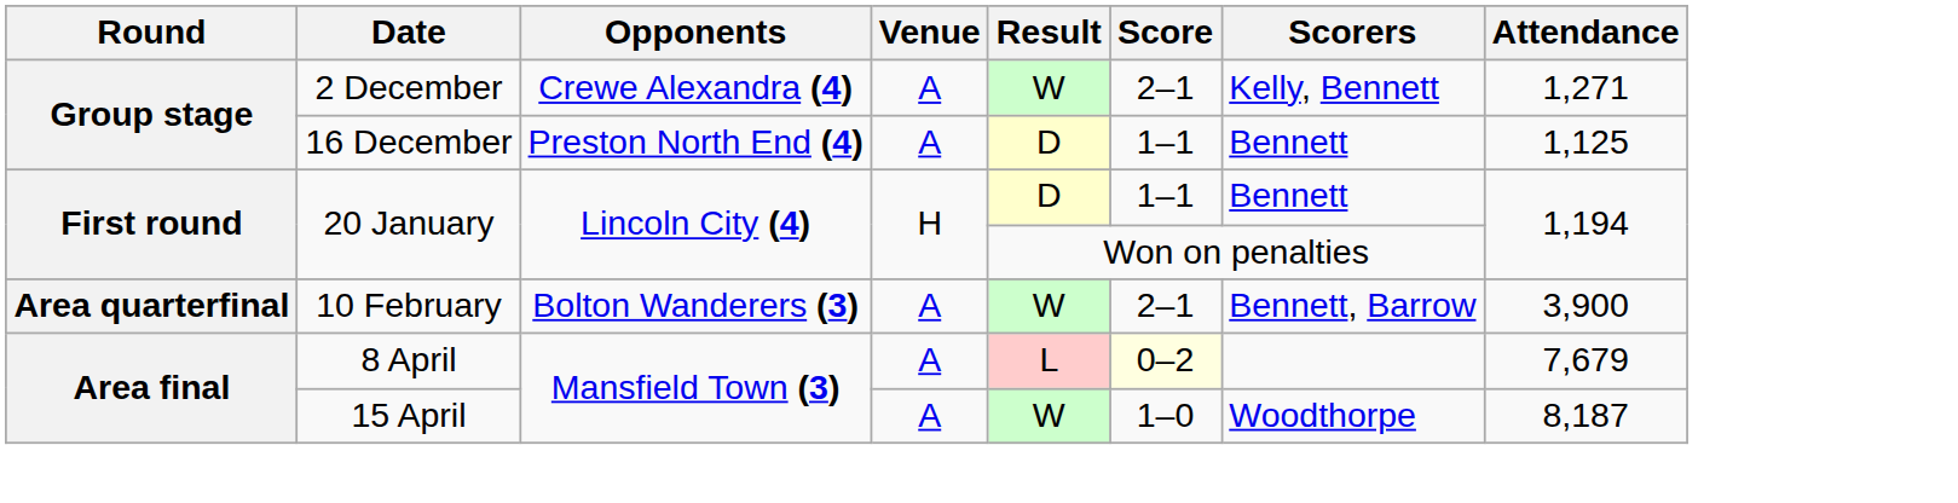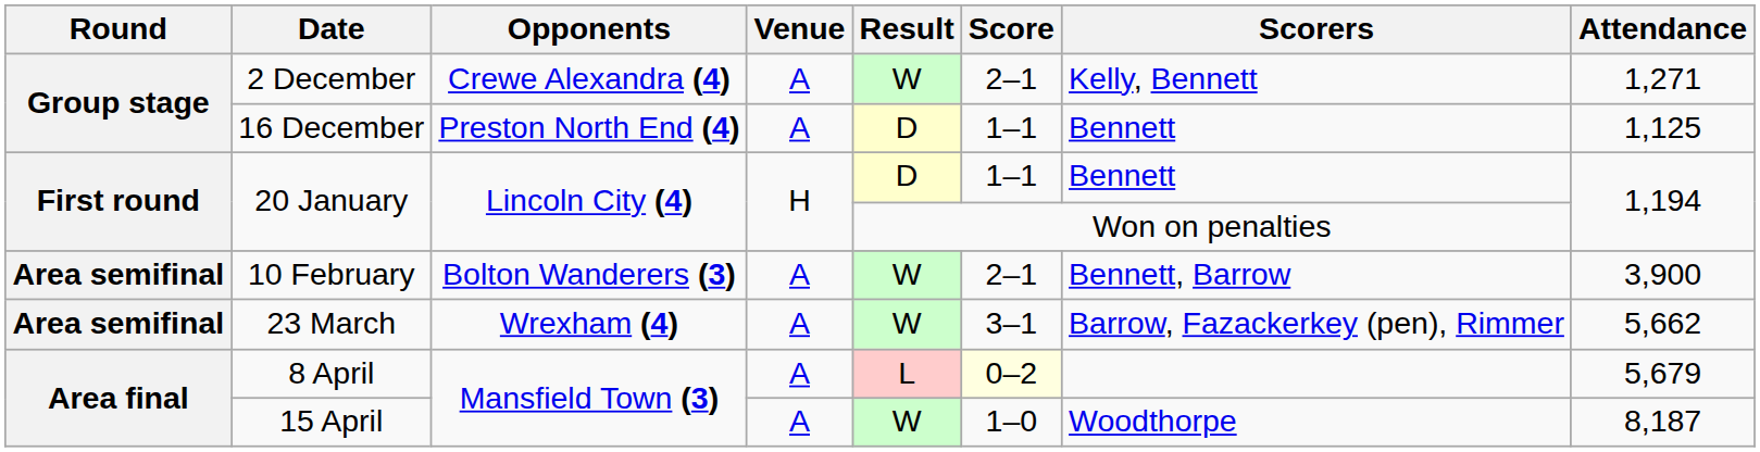 <table class="wikitable" style="text-align:center">
 <tr>
 <th>Round</th>
 <th>Date</th>
 <th>Opponents</th>
 <th>Venue</th>
 <th>Result</th>
 <th>Score</th>
 <th>Scorers</th>
 <th>Attendance</th>
 </tr>
 <tr>
 <th rowspan=2>Group stage</th>
 <td>2 December</td>
 <td><a href='#'>Crewe Alexandra</a> <strong>(<a href='#'>4</a>)</strong></td>
 <td><a href='#'>A</a></td>
 <td style="background-color:#CCFFCC">W</td>
 <td>2–1</td>
 <td align="left"><a href='#'>Kelly</a>, <a href='#'>Bennett</a></td>
 <td>1,271</td>
 </tr>
 <tr>
 <td>16 December</td>
 <td><a href='#'>Preston North End</a> <strong>(<a href='#'>4</a>)</strong></td>
 <td><a href='#'>A</a></td>
 <td style="background-color:#FFFFCC">D</td>
 <td>1–1</td>
 <td align="left"><a href='#'>Bennett</a></td>
 <td>1,125</td>
 </tr>
 <tr>
 <th rowspan=2>First round</th>
 <td rowspan=2>20 January</td>
 <td rowspan=2><a href='#'>Lincoln City</a> <strong>(<a href='#'>4</a>)</strong></td>
 <td rowspan=2>H</td>
 <td style="background-color:#FFFFCC">D</td>
 <td>1–1</td>
 <td align="left"><a href='#'>Bennett</a></td>
 <td rowspan=2>1,194</td>
 </tr>
 <tr>
 <td colspan=3>Won on penalties</td>
 </tr>
 <tr>
-<th>Area quarterfinal</th>
+<th>Area semifinal</th>
 <td>10 February</td>
 <td><a href='#'>Bolton Wanderers</a> <strong>(<a href='#'>3</a>)</strong></td>
 <td><a href='#'>A</a></td>
 <td style="background-color:#CCFFCC">W</td>
 <td>2–1</td>
 <td align="left"><a href='#'>Bennett</a>, <a href='#'>Barrow</a></td>
 <td>3,900</td>
 </tr>
 <tr>
+<th>Area semifinal</th>
+<td>23 March</td>
+<td><a href='#'>Wrexham</a> <strong>(<a href='#'>4</a>)</strong></td>
+<td><a href='#'>A</a></td>
+<td style="background-color:#CCFFCC">W</td>
+<td>3–1</td>
+<td align="left"><a href='#'>Barrow</a>, <a href='#'>Fazackerkey</a> (pen), <a href='#'>Rimmer</a></td>
+<td>5,662</td>
+</tr>
+<tr>
 <th rowspan=2>Area final</th>
 <td>8 April</td>
 <td rowspan=2><a href='#'>Mansfield Town</a> <strong>(<a href='#'>3</a>)</strong></td>
 <td><a href='#'>A</a></td>
 <td style="background-color:#FFCCCC">L</td>
 <td style="background: lightyellow;">0–2</td>
 <td align="left"></td>
-<td>7,679</td>
+<td>5,679</td>
 </tr>
 <tr>
 <td>15 April</td>
 <td><a href='#'>A</a></td>
 <td style="background-color:#CCFFCC">W</td>
 <td>1–0</td>
 <td align="left"><a href='#'>Woodthorpe</a></td>
 <td>8,187</td>
 </tr>
 </table>
